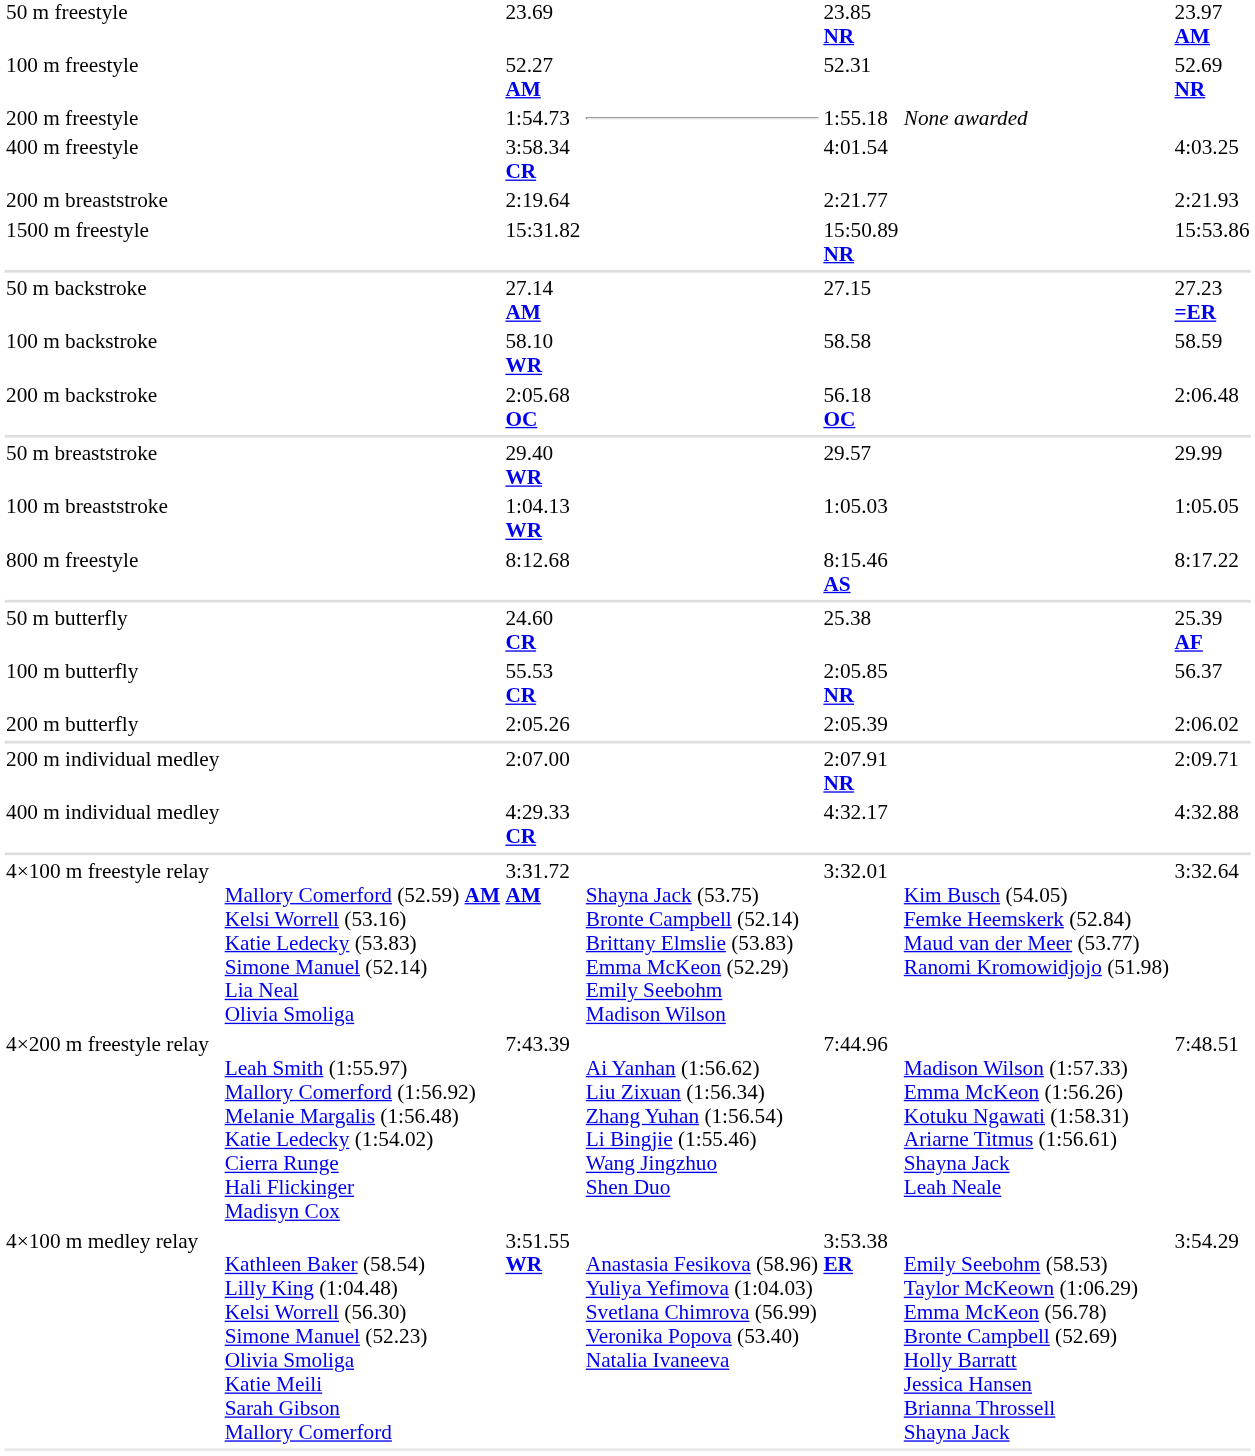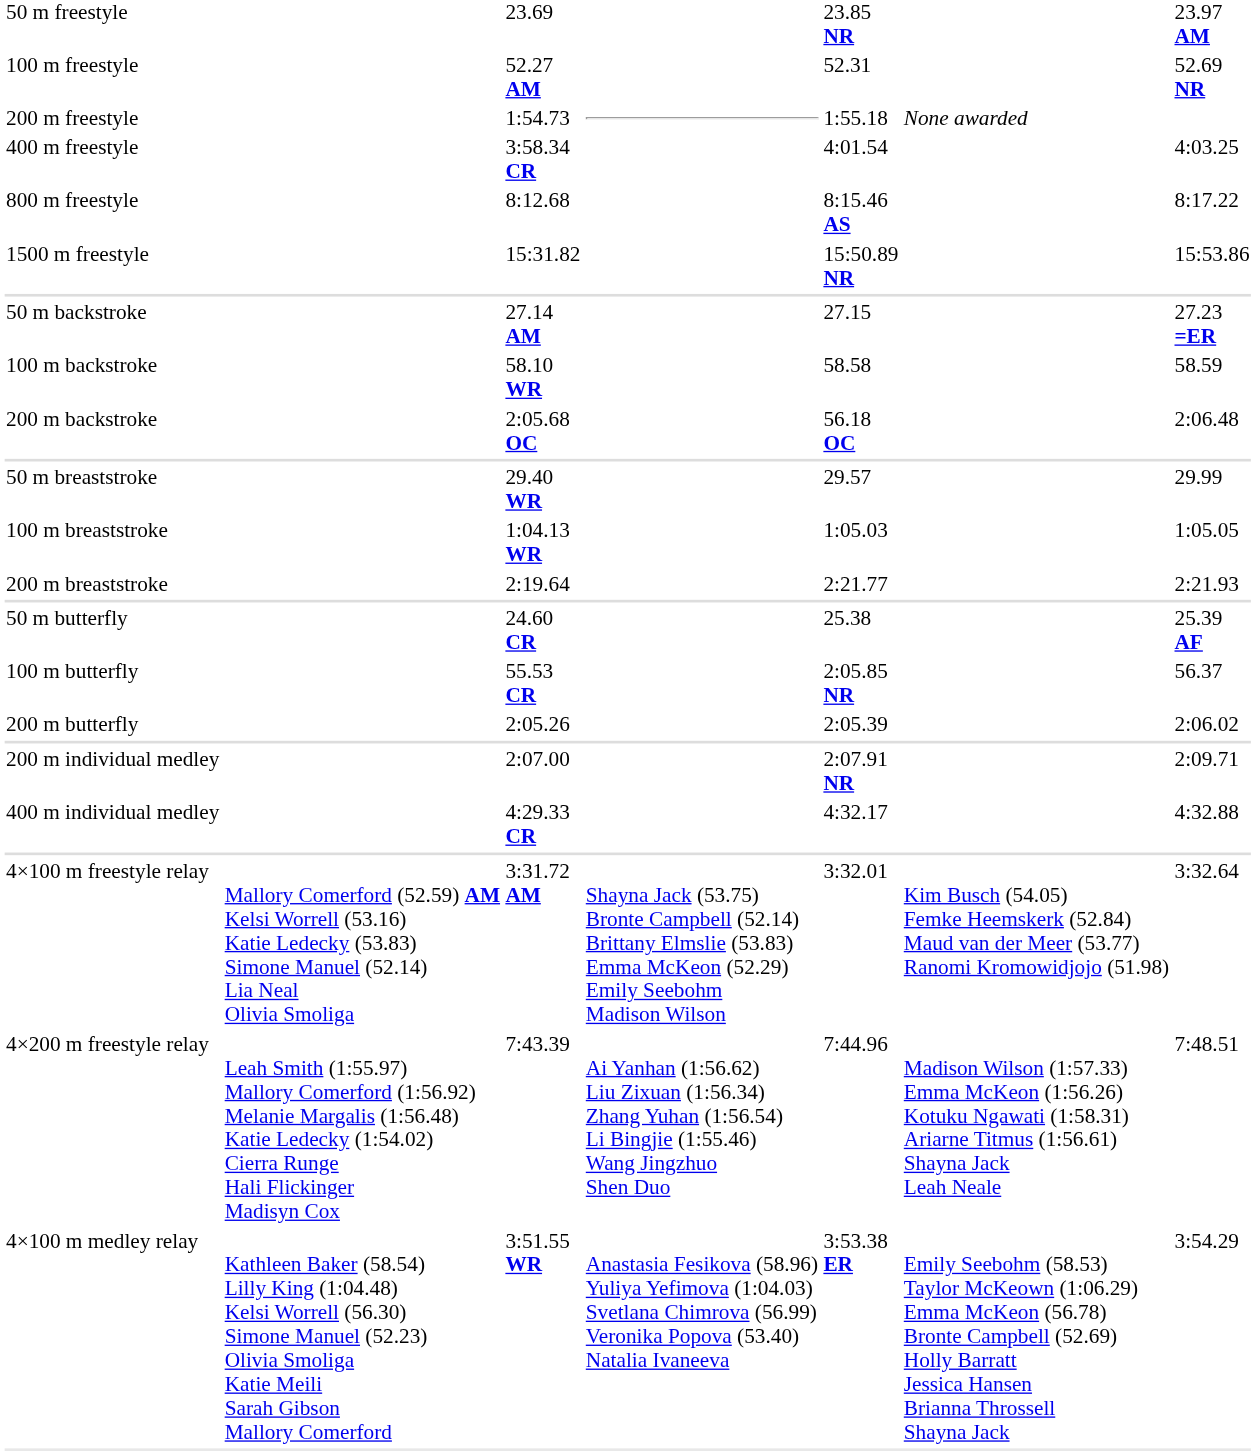 <table>
 <tr valign="top">
 <td>50 m freestyle<br><div></div></td>
 <td></td>
 <td>23.69</td>
 <td></td>
 <td>23.85<br><strong><a href='#'>NR</a></strong></td>
 <td></td>
 <td>23.97<br><strong><a href='#'>AM</a></strong></td>
 </tr>
 <tr valign="top">
 <td>100 m freestyle<br><div></div></td>
 <td></td>
 <td>52.27<br><strong><a href='#'>AM</a></strong></td>
 <td></td>
 <td>52.31</td>
 <td></td>
 <td>52.69<br><strong><a href='#'>NR</a></strong></td>
 </tr>
 <tr valign="top">
 <td>200 m freestyle<br><div></div></td>
 <td></td>
 <td>1:54.73</td>
 <td><hr> </td>
 <td>1:55.18</td>
 <td><em>None awarded</em></td>
 <td></td>
 </tr>
 <tr valign="top">
 <td>400 m freestyle<br><div></div></td>
 <td></td>
 <td>3:58.34<br><strong><a href='#'>CR</a></strong></td>
 <td></td>
 <td>4:01.54</td>
 <td></td>
 <td>4:03.25</td>
 </tr>
 <tr valign="top">
-<td>200 m breaststroke<br><div></div></td>
+<td>800 m freestyle<br><div></div></td>
 <td></td>
-<td>2:19.64</td>
+<td>8:12.68</td>
 <td></td>
-<td>2:21.77</td>
+<td>8:15.46<br><strong><a href='#'>AS</a></strong></td>
 <td></td>
-<td>2:21.93</td>
+<td>8:17.22</td>
 </tr>
 <tr valign="top">
 <td>1500 m freestyle<br><div></div></td>
 <td></td>
 <td>15:31.82</td>
 <td></td>
 <td>15:50.89<br><strong><a href='#'>NR</a></strong></td>
 <td></td>
 <td>15:53.86</td>
 </tr>
 <tr bgcolor=#DDDDDD>
 <td colspan=7></td>
 </tr>
 <tr valign="top">
 <td>50 m backstroke<br><div></div></td>
 <td></td>
 <td>27.14<br><strong><a href='#'>AM</a></strong></td>
 <td></td>
 <td>27.15</td>
 <td></td>
 <td>27.23<br><strong><a href='#'>=ER</a></strong></td>
 </tr>
 <tr valign="top">
 <td>100 m backstroke<br><div></div></td>
 <td></td>
 <td>58.10<br><strong><a href='#'>WR</a></strong></td>
 <td></td>
 <td>58.58</td>
 <td></td>
 <td>58.59</td>
 </tr>
 <tr valign="top">
 <td>200 m backstroke<br><div></div></td>
 <td></td>
 <td>2:05.68<br><strong><a href='#'>OC</a></strong></td>
 <td></td>
 <td>56.18<br><strong><a href='#'>OC</a></strong></td>
 <td></td>
 <td>2:06.48</td>
 </tr>
 <tr bgcolor=#DDDDDD>
 <td colspan=7></td>
 </tr>
 <tr valign="top">
 <td>50 m breaststroke<br><div></div></td>
 <td></td>
 <td>29.40<br><strong><a href='#'>WR</a></strong></td>
 <td></td>
 <td>29.57</td>
 <td></td>
 <td>29.99</td>
 </tr>
 <tr valign="top">
 <td>100 m breaststroke<br><div></div></td>
 <td></td>
 <td>1:04.13<br><strong><a href='#'>WR</a></strong></td>
 <td></td>
 <td>1:05.03</td>
 <td></td>
 <td>1:05.05</td>
 </tr>
 <tr valign="top">
-<td>800 m freestyle<br><div></div></td>
+<td>200 m breaststroke<br><div></div></td>
 <td></td>
-<td>8:12.68</td>
+<td>2:19.64</td>
 <td></td>
-<td>8:15.46<br><strong><a href='#'>AS</a></strong></td>
+<td>2:21.77</td>
 <td></td>
-<td>8:17.22</td>
+<td>2:21.93</td>
 </tr>
 <tr bgcolor=#DDDDDD>
 <td colspan=7></td>
 </tr>
 <tr valign="top">
 <td>50 m butterfly<br><div></div></td>
 <td></td>
 <td>24.60<br><strong><a href='#'>CR</a></strong></td>
 <td></td>
 <td>25.38</td>
 <td></td>
 <td>25.39<br><strong><a href='#'>AF</a></strong></td>
 </tr>
 <tr valign="top">
 <td>100 m butterfly<br><div></div></td>
 <td></td>
 <td>55.53<br><strong><a href='#'>CR</a></strong></td>
 <td></td>
 <td>2:05.85<br><strong><a href='#'>NR</a></strong></td>
 <td></td>
 <td>56.37</td>
 </tr>
 <tr valign="top">
 <td>200 m butterfly<br><div></div></td>
 <td></td>
 <td>2:05.26</td>
 <td></td>
 <td>2:05.39</td>
 <td></td>
 <td>2:06.02</td>
 </tr>
 <tr bgcolor=#DDDDDD>
 <td colspan=7></td>
 </tr>
 <tr valign="top">
 <td>200 m individual medley<br><div></div></td>
 <td></td>
 <td>2:07.00</td>
 <td></td>
 <td>2:07.91<br><strong><a href='#'>NR</a></strong></td>
 <td></td>
 <td>2:09.71</td>
 </tr>
 <tr valign="top">
 <td>400 m individual medley<br><div></div></td>
 <td></td>
 <td>4:29.33<br><strong><a href='#'>CR</a></strong></td>
 <td></td>
 <td>4:32.17</td>
 <td></td>
 <td>4:32.88</td>
 </tr>
 <tr bgcolor=#DDDDDD>
 <td colspan=7></td>
 </tr>
 <tr valign="top">
 <td>4×100 m freestyle relay<br><div></div></td>
 <td><br><a href='#'>Mallory Comerford</a> (52.59) <strong><a href='#'>AM</a></strong><br><a href='#'>Kelsi Worrell</a> (53.16)<br><a href='#'>Katie Ledecky</a> (53.83)<br><a href='#'>Simone Manuel</a> (52.14)<br><a href='#'>Lia Neal</a><br><a href='#'>Olivia Smoliga</a></td>
 <td>3:31.72<br><strong><a href='#'>AM</a></strong></td>
 <td><br><a href='#'>Shayna Jack</a> (53.75)<br><a href='#'>Bronte Campbell</a> (52.14)<br><a href='#'>Brittany Elmslie</a> (53.83)<br><a href='#'>Emma McKeon</a> (52.29)<br><a href='#'>Emily Seebohm</a><br><a href='#'>Madison Wilson</a></td>
 <td>3:32.01</td>
 <td><br><a href='#'>Kim Busch</a> (54.05)<br><a href='#'>Femke Heemskerk</a> (52.84)<br><a href='#'>Maud van der Meer</a> (53.77)<br><a href='#'>Ranomi Kromowidjojo</a> (51.98)</td>
 <td>3:32.64</td>
 </tr>
 <tr valign="top">
 <td>4×200 m freestyle relay<br><div></div></td>
 <td><br><a href='#'>Leah Smith</a> (1:55.97)<br><a href='#'>Mallory Comerford</a> (1:56.92)<br><a href='#'>Melanie Margalis</a> (1:56.48)<br><a href='#'>Katie Ledecky</a> (1:54.02)<br><a href='#'>Cierra Runge</a><br><a href='#'>Hali Flickinger</a><br><a href='#'>Madisyn Cox</a></td>
 <td>7:43.39</td>
 <td><br><a href='#'>Ai Yanhan</a> (1:56.62)<br><a href='#'>Liu Zixuan</a> (1:56.34)<br><a href='#'>Zhang Yuhan</a> (1:56.54)<br><a href='#'>Li Bingjie</a> (1:55.46)<br><a href='#'>Wang Jingzhuo</a><br><a href='#'>Shen Duo</a></td>
 <td>7:44.96</td>
 <td><br><a href='#'>Madison Wilson</a> (1:57.33)<br><a href='#'>Emma McKeon</a> (1:56.26)<br><a href='#'>Kotuku Ngawati</a> (1:58.31)<br><a href='#'>Ariarne Titmus</a> (1:56.61)<br><a href='#'>Shayna Jack</a><br><a href='#'>Leah Neale</a></td>
 <td>7:48.51</td>
 </tr>
 <tr valign="top">
 <td>4×100 m medley relay<br><div></div></td>
 <td><br><a href='#'>Kathleen Baker</a> (58.54)<br><a href='#'>Lilly King</a> (1:04.48)<br><a href='#'>Kelsi Worrell</a> (56.30)<br><a href='#'>Simone Manuel</a> (52.23)<br><a href='#'>Olivia Smoliga</a><br><a href='#'>Katie Meili</a><br><a href='#'>Sarah Gibson</a><br><a href='#'>Mallory Comerford</a></td>
 <td>3:51.55<br><strong><a href='#'>WR</a></strong></td>
 <td><br><a href='#'>Anastasia Fesikova</a> (58.96)<br><a href='#'>Yuliya Yefimova</a> (1:04.03)<br><a href='#'>Svetlana Chimrova</a> (56.99)<br><a href='#'>Veronika Popova</a> (53.40)<br><a href='#'>Natalia Ivaneeva</a></td>
 <td>3:53.38<br><strong><a href='#'>ER</a></strong></td>
 <td><br><a href='#'>Emily Seebohm</a> (58.53)<br><a href='#'>Taylor McKeown</a> (1:06.29)<br><a href='#'>Emma McKeon</a> (56.78)<br><a href='#'>Bronte Campbell</a> (52.69)<br><a href='#'>Holly Barratt</a><br><a href='#'>Jessica Hansen</a><br><a href='#'>Brianna Throssell</a><br><a href='#'>Shayna Jack</a></td>
 <td>3:54.29</td>
 </tr>
 <tr bgcolor= e8e8e8>
 <td colspan=7></td>
 </tr>
 </table>
